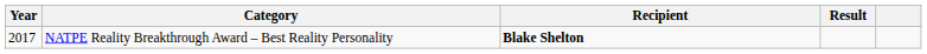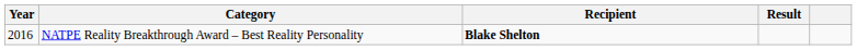 <table class="wikitable plainrowheaders" style="width:85%;">
 <tr>
 <th scope="col" style="width:4%;">Year</th>
 <th scope="col" style="width:50%;">Category</th>
 <th scope="col" style="width:35%;">Recipient</th>
 <th scope="col" style="width:6%;">Result</th>
 <th scope="col" style="width:6%;"></th>
 </tr>
 <tr>
-<td>2017</td>
+<td>2016</td>
 <td><a href='#'>NATPE</a> Reality Breakthrough Award – Best Reality Personality</td>
 <td><strong>Blake Shelton</strong></td>
 <td></td>
 <td></td>
 </tr>
 </table>
